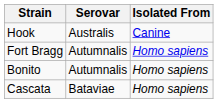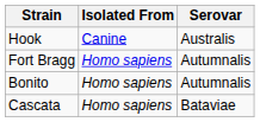 <table class="wikitable">
 <tr>
 <th>Strain</th>
+<th>Isolated From</th>
 <th>Serovar</th>
-<th>Isolated From</th>
 </tr>
 <tr>
 <td>Hook</td>
+<td><a href='#'>Canine</a></td>
 <td>Australis</td>
-<td><a href='#'>Canine</a></td>
 </tr>
 <tr>
 <td>Fort Bragg</td>
+<td><em><a href='#'>Homo sapiens</a></em></td>
 <td>Autumnalis</td>
-<td><em><a href='#'>Homo sapiens</a></em></td>
 </tr>
 <tr>
 <td>Bonito</td>
+<td><em>Homo sapiens</em></td>
 <td>Autumnalis</td>
-<td><em>Homo sapiens</em></td>
 </tr>
 <tr>
 <td>Cascata</td>
+<td><em>Homo sapiens</em></td>
 <td>Bataviae</td>
-<td><em>Homo sapiens</em></td>
 </tr>
 </table>
